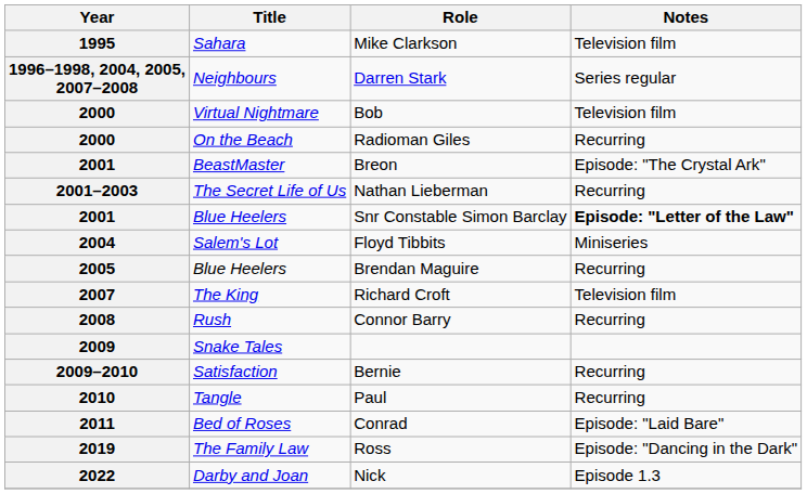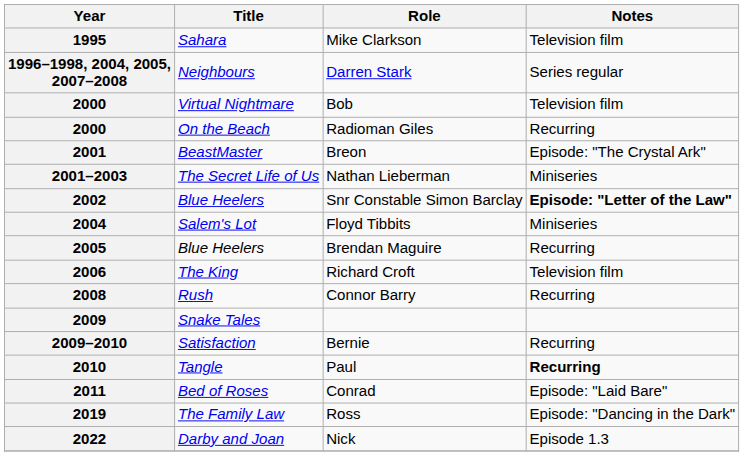 <table class="wikitable plainrowheaders sortable">
 <tr>
 <th scope="col">Year</th>
 <th scope="col">Title</th>
 <th scope="col">Role</th>
 <th scope="col" class="unsortable">Notes</th>
 </tr>
 <tr>
 <th scope="row">1995</th>
 <td><em><a href='#'>Sahara</a></em></td>
 <td>Mike Clarkson</td>
 <td>Television film</td>
 </tr>
 <tr>
 <th scope="row">1996–1998, 2004, 2005,<br>2007–2008</th>
 <td><em><a href='#'>Neighbours</a></em></td>
 <td><a href='#'>Darren Stark</a></td>
 <td>Series regular</td>
 </tr>
 <tr>
 <th scope="row">2000</th>
 <td><em><a href='#'>Virtual Nightmare</a></em></td>
 <td>Bob</td>
 <td>Television film</td>
 </tr>
 <tr>
 <th scope="row">2000</th>
 <td><em><a href='#'> On the Beach</a></em></td>
 <td>Radioman Giles</td>
 <td>Recurring</td>
 </tr>
 <tr>
 <th scope="row">2001</th>
 <td><em><a href='#'>BeastMaster</a></em></td>
 <td>Breon</td>
 <td>Episode: "The Crystal Ark"</td>
 </tr>
 <tr>
 <th scope="row">2001–2003</th>
 <td><em><a href='#'>The Secret Life of Us</a></em></td>
 <td>Nathan Lieberman</td>
-<td>Recurring</td>
+<td>Miniseries</td>
 </tr>
 <tr>
-<th scope="row">2001</th>
+<th scope="row">2002</th>
 <td><em><a href='#'>Blue Heelers</a></em></td>
 <td>Snr Constable Simon Barclay</td>
 <td><strong>Episode: "Letter of the Law"</strong></td>
 </tr>
 <tr>
 <th scope="row">2004</th>
 <td><em><a href='#'>Salem's Lot</a></em></td>
 <td>Floyd Tibbits</td>
 <td>Miniseries</td>
 </tr>
 <tr>
 <th scope="row">2005</th>
 <td><em>Blue Heelers</em></td>
 <td>Brendan Maguire</td>
 <td>Recurring</td>
 </tr>
 <tr>
-<th scope="row">2007</th>
+<th scope="row">2006</th>
 <td><em><a href='#'>The King</a></em></td>
 <td>Richard Croft</td>
 <td>Television film</td>
 </tr>
 <tr>
 <th scope="row">2008</th>
 <td><em><a href='#'>Rush</a></em></td>
 <td>Connor Barry</td>
 <td>Recurring</td>
 </tr>
 <tr>
 <th scope="row">2009</th>
 <td><em><a href='#'> Snake Tales</a></em></td>
 <td></td>
 <td></td>
 </tr>
 <tr>
 <th scope="row">2009–2010</th>
 <td><em><a href='#'>Satisfaction</a></em></td>
 <td>Bernie</td>
 <td>Recurring</td>
 </tr>
 <tr>
 <th scope="row">2010</th>
 <td><em><a href='#'>Tangle</a></em></td>
 <td>Paul</td>
-<td>Recurring</td>
+<td><strong>Recurring</strong></td>
 </tr>
 <tr>
 <th scope="row">2011</th>
 <td><em><a href='#'>Bed of Roses</a></em></td>
 <td>Conrad</td>
 <td>Episode: "Laid Bare"</td>
 </tr>
 <tr>
 <th scope="row">2019</th>
 <td><em><a href='#'>The Family Law</a></em></td>
 <td>Ross</td>
 <td>Episode: "Dancing in the Dark"</td>
 </tr>
 <tr>
 <th scope="row">2022</th>
 <td><em><a href='#'>Darby and Joan</a></em></td>
 <td>Nick</td>
 <td>Episode 1.3</td>
 </tr>
 <tr>
 </tr>
 </table>
